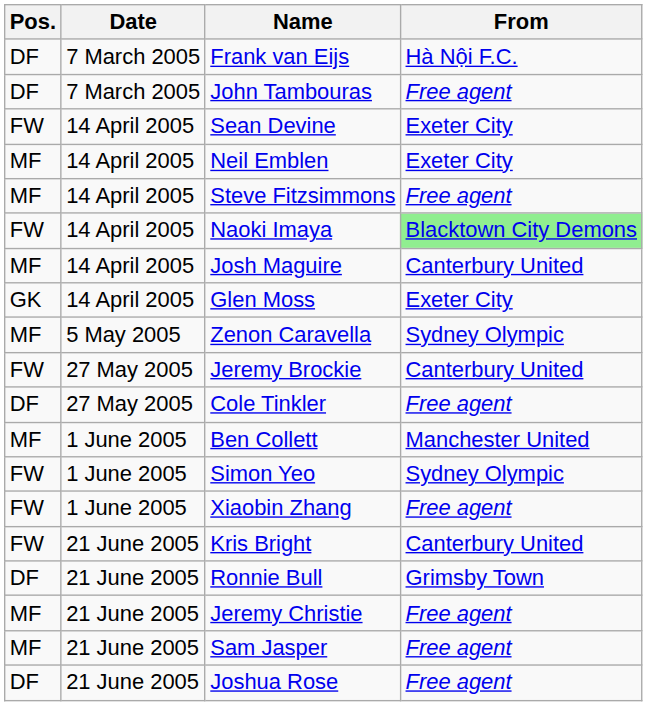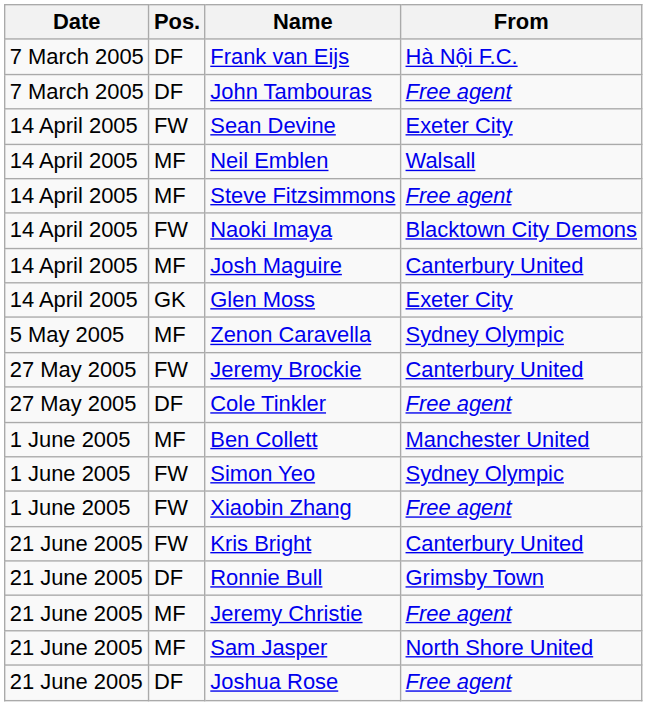 <table class="wikitable">
 <tr>
+<th>Date</th>
 <th>Pos.</th>
-<th>Date</th>
 <th>Name</th>
 <th>From</th>
 </tr>
 <tr>
+<td>7 March 2005</td>
 <td>DF</td>
-<td>7 March 2005</td>
 <td> <a href='#'>Frank van Eijs</a></td>
 <td> <a href='#'>Hà Nội F.C.</a></td>
 </tr>
 <tr>
+<td>7 March 2005</td>
 <td>DF</td>
-<td>7 March 2005</td>
 <td> <a href='#'>John Tambouras</a></td>
 <td><em><a href='#'>Free agent</a></em></td>
 </tr>
 <tr>
+<td>14 April 2005</td>
 <td>FW</td>
-<td>14 April 2005</td>
 <td> <a href='#'>Sean Devine</a></td>
 <td> <a href='#'>Exeter City</a></td>
 </tr>
 <tr>
+<td>14 April 2005</td>
 <td>MF</td>
-<td>14 April 2005</td>
 <td> <a href='#'>Neil Emblen</a></td>
-<td> <a href='#'>Exeter City</a></td>
+<td> <a href='#'>Walsall</a></td>
 </tr>
 <tr>
+<td>14 April 2005</td>
 <td>MF</td>
-<td>14 April 2005</td>
 <td> <a href='#'>Steve Fitzsimmons</a></td>
 <td><em><a href='#'>Free agent</a></em></td>
 </tr>
 <tr>
+<td>14 April 2005</td>
 <td>FW</td>
-<td>14 April 2005</td>
 <td> <a href='#'>Naoki Imaya</a></td>
-<td style="background: lightgreen;"> <a href='#'>Blacktown City Demons</a></td>
+<td> <a href='#'>Blacktown City Demons</a></td>
 </tr>
 <tr>
+<td>14 April 2005</td>
 <td>MF</td>
-<td>14 April 2005</td>
 <td> <a href='#'>Josh Maguire</a></td>
 <td> <a href='#'>Canterbury United</a></td>
 </tr>
 <tr>
+<td>14 April 2005</td>
 <td>GK</td>
-<td>14 April 2005</td>
 <td> <a href='#'>Glen Moss</a></td>
 <td> <a href='#'>Exeter City</a></td>
 </tr>
 <tr>
+<td>5 May 2005</td>
 <td>MF</td>
-<td>5 May 2005</td>
 <td> <a href='#'>Zenon Caravella</a></td>
 <td> <a href='#'>Sydney Olympic</a></td>
 </tr>
 <tr>
+<td>27 May 2005</td>
 <td>FW</td>
-<td>27 May 2005</td>
 <td> <a href='#'>Jeremy Brockie</a></td>
 <td> <a href='#'>Canterbury United</a></td>
 </tr>
 <tr>
+<td>27 May 2005</td>
 <td>DF</td>
-<td>27 May 2005</td>
 <td> <a href='#'>Cole Tinkler</a></td>
 <td><em><a href='#'>Free agent</a></em></td>
 </tr>
 <tr>
+<td>1 June 2005</td>
 <td>MF</td>
-<td>1 June 2005</td>
 <td> <a href='#'>Ben Collett</a></td>
 <td> <a href='#'>Manchester United</a></td>
 </tr>
 <tr>
+<td>1 June 2005</td>
 <td>FW</td>
-<td>1 June 2005</td>
 <td> <a href='#'>Simon Yeo</a></td>
 <td> <a href='#'>Sydney Olympic</a></td>
 </tr>
 <tr>
+<td>1 June 2005</td>
 <td>FW</td>
-<td>1 June 2005</td>
 <td> <a href='#'>Xiaobin Zhang</a></td>
 <td><em><a href='#'>Free agent</a></em></td>
 </tr>
 <tr>
+<td>21 June 2005</td>
 <td>FW</td>
-<td>21 June 2005</td>
 <td> <a href='#'>Kris Bright</a></td>
 <td> <a href='#'>Canterbury United</a></td>
 </tr>
 <tr>
+<td>21 June 2005</td>
 <td>DF</td>
-<td>21 June 2005</td>
 <td> <a href='#'>Ronnie Bull</a></td>
 <td> <a href='#'>Grimsby Town</a></td>
 </tr>
 <tr>
+<td>21 June 2005</td>
 <td>MF</td>
-<td>21 June 2005</td>
 <td> <a href='#'>Jeremy Christie</a></td>
 <td><em><a href='#'>Free agent</a></em></td>
 </tr>
 <tr>
+<td>21 June 2005</td>
 <td>MF</td>
-<td>21 June 2005</td>
 <td> <a href='#'>Sam Jasper</a></td>
-<td><em><a href='#'>Free agent</a></em></td>
+<td> <a href='#'>North Shore United</a></td>
 </tr>
 <tr>
+<td>21 June 2005</td>
 <td>DF</td>
-<td>21 June 2005</td>
 <td> <a href='#'>Joshua Rose</a></td>
 <td><em><a href='#'>Free agent</a></em></td>
 </tr>
 </table>
